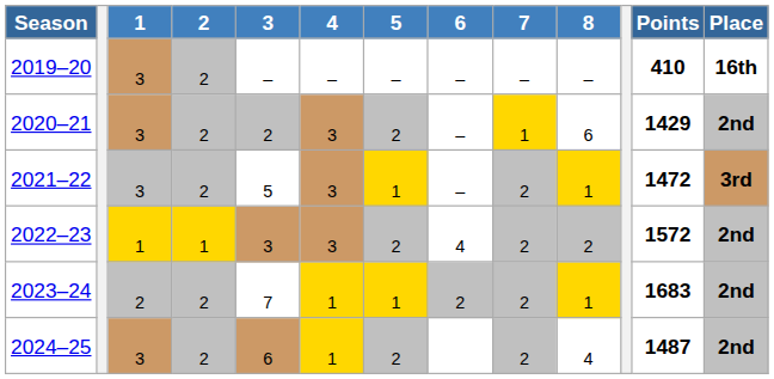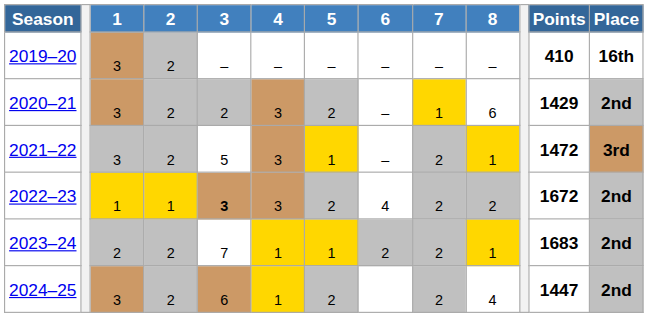 <table class="wikitable" style="font-size:95%; text-align:center; border:grey solid 1px; border-collapse:collapse; background:#ffffff">
 <tr>
 <th style="background-color:#369; color:white; width:60px">Season</th>
 <th rowspan=7 width="1px"></th>
 <th style="background-color:#4180be; color:white; width:40px">1</th>
 <th style="background-color:#4180be; color:white; width:40px">2</th>
 <th style="background-color:#4180be; color:white; width:40px">3</th>
 <th style="background-color:#4180be; color:white; width:40px">4</th>
 <th style="background-color:#4180be; color:white; width:40px">5</th>
 <th style="background-color:#4180be; color:white; width:40px">6</th>
 <th style="background-color:#4180be; color:white; width:40px">7</th>
 <th style="background-color:#4180be; color:white; width:40px">8</th>
 <th rowspan=7 width="1px"></th>
 <th style="background-color:#369; color:white; width:40px">Points</th>
 <th style="background-color:#369; color:white; width:40px">Place</th>
 </tr>
 <tr>
 <td><a href='#'>2019–20</a></td>
 <td style="background:#CC9966"><br><small>3</small></td>
 <td style="background:silver;"><br><small>2</small></td>
 <td><br><small>–</small></td>
 <td><br><small>–</small></td>
 <td><br><small>–</small></td>
 <td><br><small>–</small></td>
 <td><br><small>–</small></td>
 <td><br><small>–</small></td>
 <td><strong>410</strong></td>
 <td><strong>16th</strong></td>
 </tr>
 <tr>
 <td><a href='#'>2020–21</a></td>
 <td style="background:#CC9966;"><br><small>3</small></td>
 <td style="background:silver;"><br><small>2</small></td>
 <td style="background:silver;"><br><small>2</small></td>
 <td style="background:#CC9966;"><br><small>3</small></td>
 <td style="background:silver;"><br><small>2</small></td>
 <td><br><small>–</small></td>
 <td style="background:gold;"><br><small>1</small></td>
 <td><br><small>6</small></td>
 <td><strong>1429</strong></td>
 <td style="background:silver;"><strong>2nd</strong></td>
 </tr>
 <tr>
 <td><a href='#'>2021–22</a></td>
 <td style="background:silver"><br><small>3</small></td>
 <td style="background:silver"><br><small>2</small></td>
 <td><br><small>5</small></td>
 <td style="background:#CC9966;"><br><small>3</small></td>
 <td style="background:gold;"><br><small>1</small></td>
 <td><br><small>–</small></td>
 <td style="background:silver"><br><small>2</small></td>
 <td style="background:gold"><br><small>1</small></td>
 <td><strong>1472</strong></td>
 <td style="background:#CC9966"><strong>3rd</strong></td>
 </tr>
 <tr>
 <td><a href='#'>2022–23</a></td>
 <td style="background:gold;"><br><small>1</small></td>
 <td style="background:gold;"><br><small>1</small></td>
-<td style="background:#CC9966"><br><small>3</small></td>
+<td style="background:#CC9966"><strong><br><small>3</small></strong></td>
 <td style="background:#CC9966"><br><small>3</small></td>
 <td style="background:silver"><br><small>2</small></td>
 <td><br><small>4</small></td>
 <td style="background:silver"><br><small>2</small></td>
 <td style="background:silver"><br><small>2</small></td>
-<td><strong>1572</strong></td>
+<td><strong>1672</strong></td>
 <td style="background:silver"><strong>2nd</strong></td>
 </tr>
 <tr>
 <td><a href='#'>2023–24</a></td>
 <td style="background:silver"><br><small>2</small></td>
 <td style="background:silver"><br><small>2</small></td>
 <td><br><small>7</small></td>
 <td style="background:gold"><br><small>1</small></td>
 <td style="background:gold"><br><small>1</small></td>
 <td style="background:silver"><br><small>2</small></td>
 <td style="background:silver"><br><small>2</small></td>
 <td style="background:gold"><br><small>1</small></td>
 <td><strong>1683</strong></td>
 <td style="background:silver"><strong>2nd</strong></td>
 </tr>
 <tr>
 <td><a href='#'>2024–25</a></td>
 <td style="background:#CC9966"><br><small>3</small></td>
 <td style="background:silver"><br><small>2</small></td>
 <td style="background:#CC9966"><br><small>6</small></td>
 <td style="background:gold"><br><small>1</small></td>
 <td style="background:silver"><br><small>2</small></td>
 <td></td>
 <td style="background:silver"><br><small>2</small></td>
 <td><br><small>4</small></td>
-<td><strong>1487</strong></td>
+<td><strong>1447</strong></td>
 <td style="background:silver"><strong>2nd</strong></td>
 </tr>
 </table>
